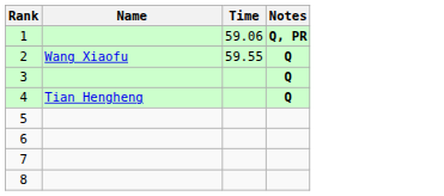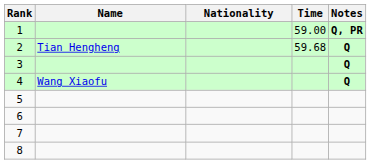 <table class="wikitable sortable" style="text-align:center">
 <tr>
 <th>Rank</th>
 <th style="width:180px">Name</th>
+<th style="width:125px">Nationality</th>
 <th>Time</th>
 <th>Notes</th>
 </tr>
 <tr style="background:#cfc;">
 <td>1</td>
 <td style="text-align:left;"></td>
-<td>59.06</td>
+<td style="text-align:left;"></td>
+<td>59.00</td>
 <td><strong>Q, PR</strong></td>
 </tr>
 <tr style="background:#cfc;">
 <td>2</td>
-<td style="text-align:left;"><a href='#'>Wang Xiaofu</a></td>
-<td>59.55</td>
+<td style="text-align:left;"><a href='#'>Tian Hengheng</a></td>
+<td style="text-align:left;"></td>
+<td>59.68</td>
 <td><strong>Q</strong></td>
 </tr>
 <tr style="background:#cfc;">
 <td>3</td>
+<td style="text-align:left;"></td>
 <td style="text-align:left;"></td>
 <td></td>
 <td><strong>Q</strong></td>
 </tr>
 <tr style="background:#cfc;">
 <td>4</td>
-<td style="text-align:left;"><a href='#'>Tian Hengheng</a></td>
+<td style="text-align:left;"><a href='#'>Wang Xiaofu</a></td>
+<td style="text-align:left;"></td>
 <td></td>
 <td><strong>Q</strong></td>
 </tr>
 <tr>
 <td>5</td>
+<td style="text-align:left;"></td>
 <td style="text-align:left;"></td>
 <td></td>
 <td></td>
 </tr>
 <tr>
 <td>6</td>
 <td style="text-align:left;"></td>
+<td style="text-align:left;"></td>
 <td></td>
 <td></td>
 </tr>
 <tr>
 <td>7</td>
+<td style="text-align:left;"></td>
 <td style="text-align:left;"></td>
 <td></td>
 <td></td>
 </tr>
 <tr>
 <td>8</td>
 <td style="text-align:left;"></td>
+<td style="text-align:left;"></td>
 <td></td>
 <td></td>
 </tr>
 </table>
